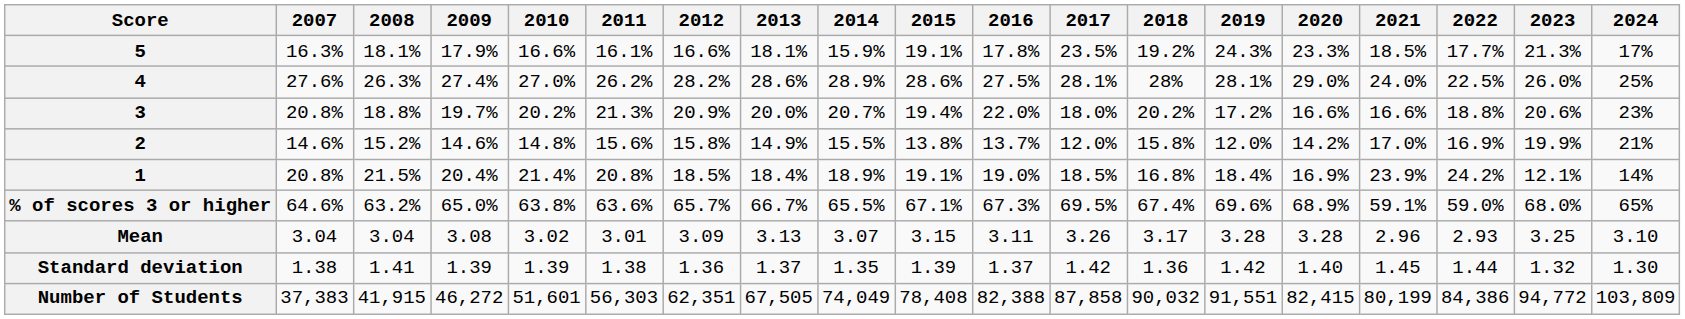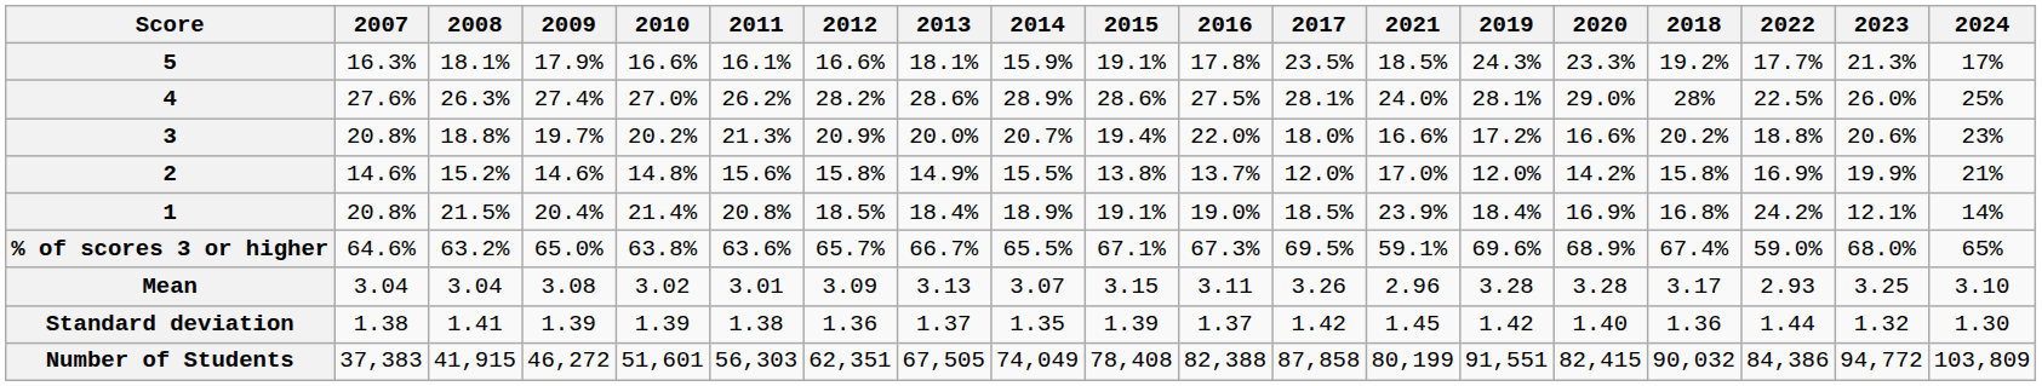 <table class="wikitable">
 <tr>
 <th>Score</th>
 <th>2007</th>
 <th>2008</th>
 <th>2009</th>
 <th>2010</th>
 <th>2011</th>
 <th>2012</th>
 <th>2013</th>
 <th>2014</th>
 <th>2015</th>
 <th>2016</th>
 <th>2017</th>
-<th>2018</th>
+<th>2021</th>
 <th>2019</th>
 <th>2020</th>
-<th>2021</th>
+<th>2018</th>
 <th>2022</th>
 <th>2023</th>
 <th>2024</th>
 </tr>
 <tr align="center">
 <th>5</th>
 <td>16.3%</td>
 <td>18.1%</td>
 <td>17.9%</td>
 <td>16.6%</td>
 <td>16.1%</td>
 <td>16.6%</td>
 <td>18.1%</td>
 <td>15.9%</td>
 <td>19.1%</td>
 <td>17.8%</td>
 <td>23.5%</td>
-<td>19.2%</td>
+<td>18.5%</td>
 <td>24.3%</td>
 <td>23.3%</td>
-<td>18.5%</td>
+<td>19.2%</td>
 <td>17.7%</td>
 <td>21.3%</td>
 <td>17%</td>
 </tr>
 <tr align="center">
 <th>4</th>
 <td>27.6%</td>
 <td>26.3%</td>
 <td>27.4%</td>
 <td>27.0%</td>
 <td>26.2%</td>
 <td>28.2%</td>
 <td>28.6%</td>
 <td>28.9%</td>
 <td>28.6%</td>
 <td>27.5%</td>
 <td>28.1%</td>
-<td>28%</td>
+<td>24.0%</td>
 <td>28.1%</td>
 <td>29.0%</td>
-<td>24.0%</td>
+<td>28%</td>
 <td>22.5%</td>
 <td>26.0%</td>
 <td>25%</td>
 </tr>
 <tr align="center">
 <th>3</th>
 <td>20.8%</td>
 <td>18.8%</td>
 <td>19.7%</td>
 <td>20.2%</td>
 <td>21.3%</td>
 <td>20.9%</td>
 <td>20.0%</td>
 <td>20.7%</td>
 <td>19.4%</td>
 <td>22.0%</td>
 <td>18.0%</td>
-<td>20.2%</td>
+<td>16.6%</td>
 <td>17.2%</td>
 <td>16.6%</td>
-<td>16.6%</td>
+<td>20.2%</td>
 <td>18.8%</td>
 <td>20.6%</td>
 <td>23%</td>
 </tr>
 <tr align="center">
 <th>2</th>
 <td>14.6%</td>
 <td>15.2%</td>
 <td>14.6%</td>
 <td>14.8%</td>
 <td>15.6%</td>
 <td>15.8%</td>
 <td>14.9%</td>
 <td>15.5%</td>
 <td>13.8%</td>
 <td>13.7%</td>
 <td>12.0%</td>
-<td>15.8%</td>
+<td>17.0%</td>
 <td>12.0%</td>
 <td>14.2%</td>
-<td>17.0%</td>
+<td>15.8%</td>
 <td>16.9%</td>
 <td>19.9%</td>
 <td>21%</td>
 </tr>
 <tr align="center">
 <th>1</th>
 <td>20.8%</td>
 <td>21.5%</td>
 <td>20.4%</td>
 <td>21.4%</td>
 <td>20.8%</td>
 <td>18.5%</td>
 <td>18.4%</td>
 <td>18.9%</td>
 <td>19.1%</td>
 <td>19.0%</td>
 <td>18.5%</td>
-<td>16.8%</td>
+<td>23.9%</td>
 <td>18.4%</td>
 <td>16.9%</td>
-<td>23.9%</td>
+<td>16.8%</td>
 <td>24.2%</td>
 <td>12.1%</td>
 <td>14%</td>
 </tr>
 <tr align="center">
 <th>% of scores 3 or higher</th>
 <td>64.6%</td>
 <td>63.2%</td>
 <td>65.0%</td>
 <td>63.8%</td>
 <td>63.6%</td>
 <td>65.7%</td>
 <td>66.7%</td>
 <td>65.5%</td>
 <td>67.1%</td>
 <td>67.3%</td>
 <td>69.5%</td>
-<td>67.4%</td>
+<td>59.1%</td>
 <td>69.6%</td>
 <td>68.9%</td>
-<td>59.1%</td>
+<td>67.4%</td>
 <td>59.0%</td>
 <td>68.0%</td>
 <td>65%</td>
 </tr>
 <tr align="center">
 <th>Mean</th>
 <td>3.04</td>
 <td>3.04</td>
 <td>3.08</td>
 <td>3.02</td>
 <td>3.01</td>
 <td>3.09</td>
 <td>3.13</td>
 <td>3.07</td>
 <td>3.15</td>
 <td>3.11</td>
 <td>3.26</td>
-<td>3.17</td>
+<td>2.96</td>
 <td>3.28</td>
 <td>3.28</td>
-<td>2.96</td>
+<td>3.17</td>
 <td>2.93</td>
 <td>3.25</td>
 <td>3.10</td>
 </tr>
 <tr align="center">
 <th>Standard deviation</th>
 <td>1.38</td>
 <td>1.41</td>
 <td>1.39</td>
 <td>1.39</td>
 <td>1.38</td>
 <td>1.36</td>
 <td>1.37</td>
 <td>1.35</td>
 <td>1.39</td>
 <td>1.37</td>
 <td>1.42</td>
-<td>1.36</td>
+<td>1.45</td>
 <td>1.42</td>
 <td>1.40</td>
-<td>1.45</td>
+<td>1.36</td>
 <td>1.44</td>
 <td>1.32</td>
 <td>1.30</td>
 </tr>
 <tr>
 <th>Number of Students</th>
 <td>37,383</td>
 <td>41,915</td>
 <td>46,272</td>
 <td>51,601</td>
 <td>56,303</td>
 <td>62,351</td>
 <td>67,505</td>
 <td>74,049</td>
 <td>78,408</td>
 <td>82,388</td>
 <td>87,858</td>
-<td>90,032</td>
+<td>80,199</td>
 <td>91,551</td>
 <td>82,415</td>
-<td>80,199</td>
+<td>90,032</td>
 <td>84,386</td>
 <td>94,772</td>
 <td>103,809</td>
 </tr>
 </table>
